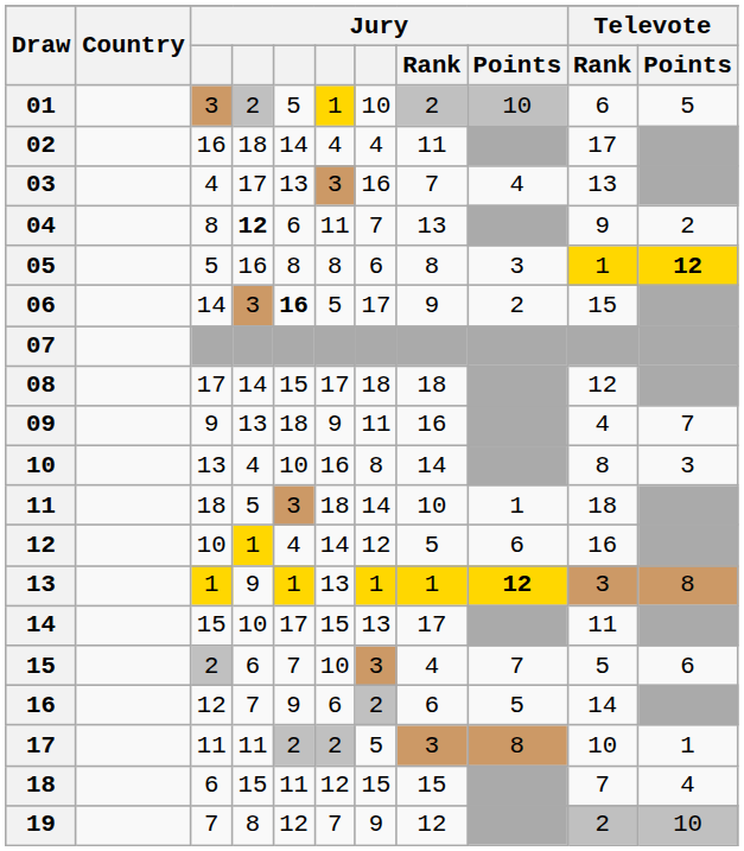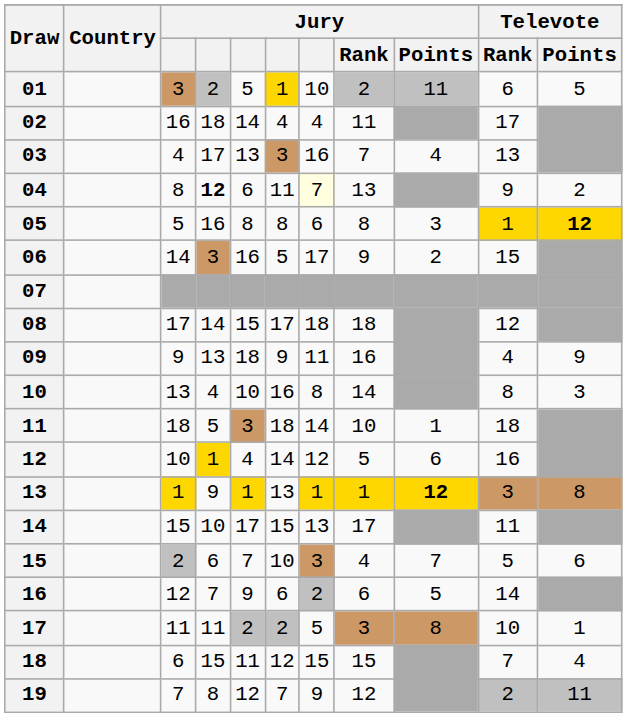 <table class="sortable wikitable collapsible plainrowheaders" style="text-align:center;">
 <tr>
 </tr>
 <tr>
 <th scope="col" rowspan="2">Draw</th>
 <th scope="col" rowspan="2">Country</th>
 <th scope="col" colspan="7">Jury</th>
 <th scope="col" colspan="2">Televote</th>
 </tr>
 <tr>
 <th scope="col"><small></small></th>
 <th scope="col"><small></small></th>
 <th scope="col"><small></small></th>
 <th scope="col"><small></small></th>
 <th scope="col"><small></small></th>
 <th scope="col">Rank</th>
 <th scope="col">Points</th>
 <th scope="col">Rank</th>
 <th scope="col">Points</th>
 </tr>
 <tr>
 <th scope="row" style="text-align:center;">01</th>
 <td style="text-align:left;"></td>
 <td style="background:#CC9966;">3</td>
 <td style="background:silver;">2</td>
 <td>5</td>
 <td style="background:gold;">1</td>
 <td>10</td>
 <td style="background:silver;">2</td>
-<td style="background:silver;">10</td>
+<td style="background:silver;">11</td>
 <td>6</td>
 <td>5</td>
 </tr>
 <tr>
 <th scope="row" style="text-align:center;">02</th>
 <td style="text-align:left;"></td>
 <td>16</td>
 <td>18</td>
 <td>14</td>
 <td>4</td>
 <td>4</td>
 <td>11</td>
 <td style="background:#AAAAAA;"></td>
 <td>17</td>
 <td style="background:#AAAAAA;"></td>
 </tr>
 <tr>
 <th scope="row" style="text-align:center;">03</th>
 <td style="text-align:left;"></td>
 <td>4</td>
 <td>17</td>
 <td>13</td>
 <td style="background:#CC9966;">3</td>
 <td>16</td>
 <td>7</td>
 <td>4</td>
 <td>13</td>
 <td style="background:#AAAAAA;"></td>
 </tr>
 <tr>
 <th scope="row" style="text-align:center;">04</th>
 <td style="text-align:left;"></td>
 <td>8</td>
 <td><strong>12</strong></td>
 <td>6</td>
 <td>11</td>
-<td>7</td>
+<td style="background: lightyellow;">7</td>
 <td>13</td>
 <td style="background:#AAAAAA;"></td>
 <td>9</td>
 <td>2</td>
 </tr>
 <tr>
 <th scope="row" style="text-align:center;">05</th>
 <td style="text-align:left;"></td>
 <td>5</td>
 <td>16</td>
 <td>8</td>
 <td>8</td>
 <td>6</td>
 <td>8</td>
 <td>3</td>
 <td style="background:gold;">1</td>
 <td style="background:gold;"><strong>12</strong></td>
 </tr>
 <tr>
 <th scope="row" style="text-align:center;">06</th>
 <td style="text-align:left;"></td>
 <td>14</td>
 <td style="background:#CC9966;">3</td>
-<td><strong>16</strong></td>
+<td>16</td>
 <td>5</td>
 <td>17</td>
 <td>9</td>
 <td>2</td>
 <td>15</td>
 <td style="background:#AAAAAA;"></td>
 </tr>
 <tr class="sortbottom">
 <th scope="row" style="text-align:center;">07</th>
 <td style="text-align:left;"></td>
 <td style="background:#AAAAAA;"></td>
 <td style="background:#AAAAAA;"></td>
 <td style="background:#AAAAAA;"></td>
 <td style="background:#AAAAAA;"></td>
 <td style="background:#AAAAAA;"></td>
 <td style="background:#AAAAAA;"></td>
 <td style="background:#AAAAAA;"></td>
 <td style="background:#AAAAAA;"></td>
 <td style="background:#AAAAAA;"></td>
 </tr>
 <tr>
 <th scope="row" style="text-align:center;">08</th>
 <td style="text-align:left;"></td>
 <td>17</td>
 <td>14</td>
 <td>15</td>
 <td>17</td>
 <td>18</td>
 <td>18</td>
 <td style="background:#AAAAAA;"></td>
 <td>12</td>
 <td style="background:#AAAAAA;"></td>
 </tr>
 <tr>
 <th scope="row" style="text-align:center;">09</th>
 <td style="text-align:left;"></td>
 <td>9</td>
 <td>13</td>
 <td>18</td>
 <td>9</td>
 <td>11</td>
 <td>16</td>
 <td style="background:#AAAAAA;"></td>
 <td>4</td>
-<td>7</td>
+<td>9</td>
 </tr>
 <tr>
 <th scope="row" style="text-align:center;">10</th>
 <td style="text-align:left;"></td>
 <td>13</td>
 <td>4</td>
 <td>10</td>
 <td>16</td>
 <td>8</td>
 <td>14</td>
 <td style="background:#AAAAAA;"></td>
 <td>8</td>
 <td>3</td>
 </tr>
 <tr>
 <th scope="row" style="text-align:center;">11</th>
 <td style="text-align:left;"></td>
 <td>18</td>
 <td>5</td>
 <td style="background:#CC9966;">3</td>
 <td>18</td>
 <td>14</td>
 <td>10</td>
 <td>1</td>
 <td>18</td>
 <td style="background:#AAAAAA;"></td>
 </tr>
 <tr>
 <th scope="row" style="text-align:center;">12</th>
 <td style="text-align:left;"></td>
 <td>10</td>
 <td style="background:gold;">1</td>
 <td>4</td>
 <td>14</td>
 <td>12</td>
 <td>5</td>
 <td>6</td>
 <td>16</td>
 <td style="background:#AAAAAA;"></td>
 </tr>
 <tr>
 <th scope="row" style="text-align:center;">13</th>
 <td style="text-align:left;"></td>
 <td style="background:gold;">1</td>
 <td>9</td>
 <td style="background:gold;">1</td>
 <td>13</td>
 <td style="background:gold;">1</td>
 <td style="background:gold;">1</td>
 <td style="background:gold;"><strong>12</strong></td>
 <td style="background:#CC9966;">3</td>
 <td style="background:#CC9966;">8</td>
 </tr>
 <tr>
 <th scope="row" style="text-align:center;">14</th>
 <td style="text-align:left;"></td>
 <td>15</td>
 <td>10</td>
 <td>17</td>
 <td>15</td>
 <td>13</td>
 <td>17</td>
 <td style="background:#AAAAAA;"></td>
 <td>11</td>
 <td style="background:#AAAAAA;"></td>
 </tr>
 <tr>
 <th scope="row" style="text-align:center;">15</th>
 <td style="text-align:left;"></td>
 <td style="background:silver;">2</td>
 <td>6</td>
 <td>7</td>
 <td>10</td>
 <td style="background:#CC9966;">3</td>
 <td>4</td>
 <td>7</td>
 <td>5</td>
 <td>6</td>
 </tr>
 <tr>
 <th scope="row" style="text-align:center;">16</th>
 <td style="text-align:left;"></td>
 <td>12</td>
 <td>7</td>
 <td>9</td>
 <td>6</td>
 <td style="background:silver;">2</td>
 <td>6</td>
 <td>5</td>
 <td>14</td>
 <td style="background:#AAAAAA;"></td>
 </tr>
 <tr>
 <th scope="row" style="text-align:center;">17</th>
 <td style="text-align:left;"></td>
 <td>11</td>
 <td>11</td>
 <td style="background:silver;">2</td>
 <td style="background:silver;">2</td>
 <td>5</td>
 <td style="background:#CC9966;">3</td>
 <td style="background:#CC9966;">8</td>
 <td>10</td>
 <td>1</td>
 </tr>
 <tr>
 <th scope="row" style="text-align:center;">18</th>
 <td style="text-align:left;"></td>
 <td>6</td>
 <td>15</td>
 <td>11</td>
 <td>12</td>
 <td>15</td>
 <td>15</td>
 <td style="background:#AAAAAA;"></td>
 <td>7</td>
 <td>4</td>
 </tr>
 <tr>
 <th scope="row" style="text-align:center;">19</th>
 <td style="text-align:left;"></td>
 <td>7</td>
 <td>8</td>
 <td>12</td>
 <td>7</td>
 <td>9</td>
 <td>12</td>
 <td style="background:#AAAAAA;"></td>
 <td style="background:silver;">2</td>
-<td style="background:silver;">10</td>
+<td style="background:silver;">11</td>
 </tr>
 </table>
